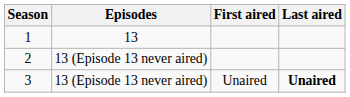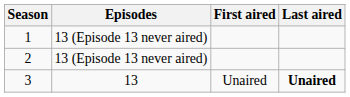 <table class="wikitable plainrowheaders" style="text-align:center">
 <tr>
 <th>Season</th>
 <th>Episodes</th>
 <th>First aired</th>
 <th>Last aired</th>
 </tr>
 <tr>
 <td>1</td>
-<td>13</td>
+<td>13 (Episode 13 never aired)</td>
 <td></td>
 <td></td>
 </tr>
 <tr>
 <td>2</td>
 <td>13 (Episode 13 never aired)</td>
 <td></td>
 <td></td>
 </tr>
 <tr>
 <td>3</td>
-<td>13 (Episode 13 never aired)</td>
+<td>13</td>
 <td>Unaired</td>
 <td><strong>Unaired</strong></td>
 </tr>
 </table>
